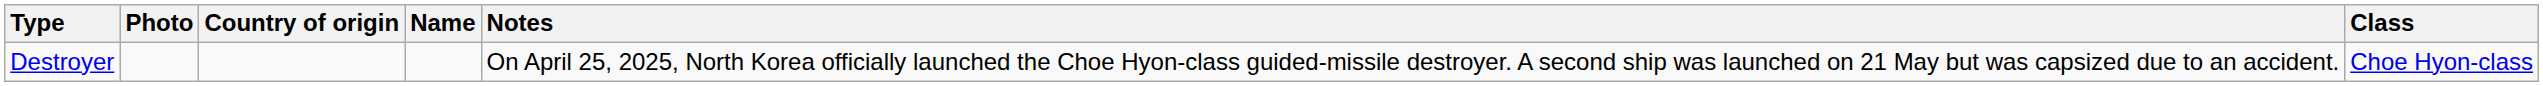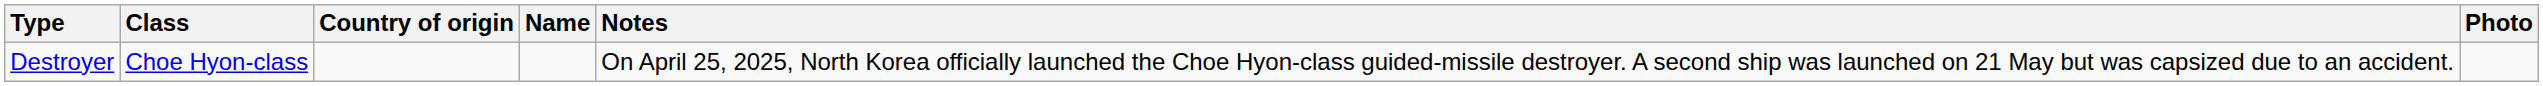 <table class="wikitable">
 <tr>
 <th style="text-align: left;">Type</th>
-<th>Photo</th>
+<th style="text-align: left;">Class</th>
 <th style="text-align: left;">Country of origin</th>
 <th style="text-align: left;">Name</th>
 <th style="text-align: left;">Notes</th>
-<th style="text-align: left;">Class</th>
+<th>Photo</th>
 </tr>
 <tr>
 <td><a href='#'>Destroyer</a></td>
-<td></td>
+<td><a href='#'>Choe Hyon-class</a></td>
 <td></td>
 <td></td>
 <td>On April 25, 2025, North Korea officially launched the Choe Hyon-class guided-missile destroyer.  A second ship was launched on 21 May but was capsized due to an accident. </td>
-<td><a href='#'>Choe Hyon-class</a></td>
+<td></td>
 </tr>
 </table>
